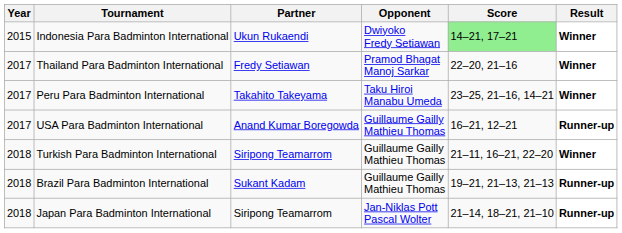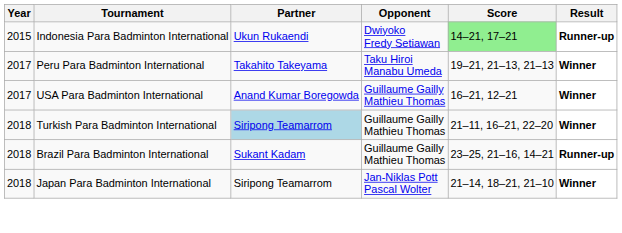 <table class="sortable wikitable" style="font-size: 90%;">
 <tr>
 <th>Year</th>
 <th>Tournament</th>
 <th>Partner</th>
 <th>Opponent</th>
 <th>Score</th>
 <th>Result</th>
 </tr>
 <tr>
 <td align="center">2015</td>
 <td align="left">Indonesia Para Badminton International</td>
 <td> <a href='#'>Ukun Rukaendi</a></td>
 <td align="left"> <a href='#'>Dwiyoko</a><br> <a href='#'>Fredy Setiawan</a></td>
 <td align="left" style="background: lightgreen;">14–21, 17–21</td>
-<td style="text-align:left; background:white"> <strong>Winner</strong></td>
-</tr>
-<tr>
-<td align="center">2017</td>
-<td align="left">Thailand Para Badminton International</td>
-<td> <a href='#'>Fredy Setiawan</a></td>
-<td align="left"> <a href='#'>Pramod Bhagat</a><br> <a href='#'>Manoj Sarkar</a></td>
-<td align="left">22–20, 21–16</td>
-<td style="text-align:left; background:white"> <strong>Winner</strong></td>
+<td style="text-align:left; background:white"> <strong>Runner-up</strong></td>
 </tr>
 <tr>
 <td align="center">2017</td>
 <td align="left">Peru Para Badminton International</td>
 <td> <a href='#'>Takahito Takeyama</a></td>
 <td align="left"> <a href='#'>Taku Hiroi</a><br> <a href='#'>Manabu Umeda</a></td>
-<td align="left">23–25, 21–16, 14–21</td>
+<td align="left">19–21, 21–13, 21–13</td>
 <td style="text-align:left; background:white"> <strong>Winner</strong></td>
 </tr>
 <tr>
 <td align="center">2017</td>
 <td align="left">USA Para Badminton International</td>
 <td> <a href='#'>Anand Kumar Boregowda</a></td>
 <td align="left"> <a href='#'>Guillaume Gailly</a><br> <a href='#'>Mathieu Thomas</a></td>
 <td align="left">16–21, 12–21</td>
-<td style="text-align:left; background:white"> <strong>Runner-up</strong></td>
+<td style="text-align:left; background:white"> <strong>Winner</strong></td>
 </tr>
 <tr>
 <td align="center">2018</td>
 <td align="left">Turkish Para Badminton International</td>
-<td> <a href='#'>Siripong Teamarrom</a></td>
+<td style="background: lightblue;"> <a href='#'>Siripong Teamarrom</a></td>
 <td align="left"> Guillaume Gailly<br> Mathieu Thomas</td>
 <td align="left">21–11, 16–21, 22–20</td>
 <td style="text-align:left; background:white"> <strong>Winner</strong></td>
 </tr>
 <tr>
 <td align="center">2018</td>
 <td align="left">Brazil Para Badminton International</td>
 <td> <a href='#'>Sukant Kadam</a></td>
 <td align="left"> Guillaume Gailly<br> Mathieu Thomas</td>
-<td align="left">19–21, 21–13, 21–13</td>
+<td align="left">23–25, 21–16, 14–21</td>
 <td style="text-align:left; background:white"> <strong>Runner-up</strong></td>
 </tr>
 <tr>
 <td align="center">2018</td>
 <td align="left">Japan Para Badminton International</td>
 <td> Siripong Teamarrom</td>
 <td align="left"> <a href='#'>Jan-Niklas Pott</a><br> <a href='#'>Pascal Wolter</a></td>
 <td align="left">21–14, 18–21, 21–10</td>
-<td style="text-align:left; background:white"> <strong>Runner-up</strong></td>
+<td style="text-align:left; background:white"> <strong>Winner</strong></td>
 </tr>
 </table>
